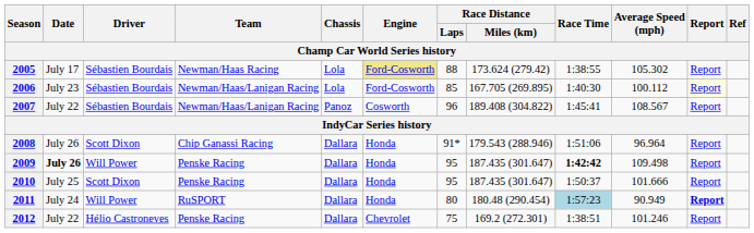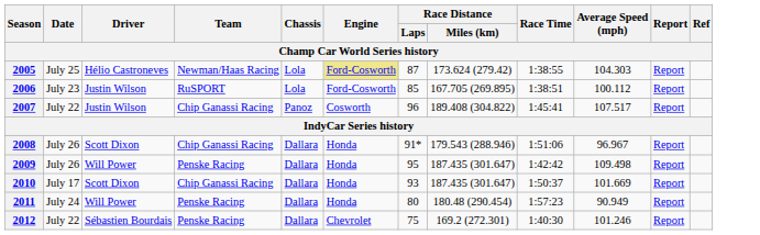 <table class="wikitable" style="font-size: 95%;">
 <tr>
 <th rowspan="2">Season</th>
 <th rowspan="2">Date</th>
 <th rowspan="2">Driver</th>
 <th rowspan="2">Team</th>
 <th rowspan="2">Chassis</th>
 <th rowspan="2">Engine</th>
 <th colspan="2">Race Distance</th>
 <th rowspan="2">Race Time</th>
 <th rowspan="2">Average Speed<br>(mph)</th>
 <th rowspan="2">Report</th>
 <th rowspan="2">Ref</th>
 </tr>
 <tr>
 <th>Laps</th>
 <th>Miles (km)</th>
 </tr>
 <tr>
 <th colspan=12>Champ Car World Series history</th>
 </tr>
 <tr>
 <th><a href='#'>2005</a></th>
-<td>July 17</td>
-<td> <a href='#'>Sébastien Bourdais</a></td>
+<td>July 25</td>
+<td> <a href='#'>Hélio Castroneves</a></td>
 <td><a href='#'>Newman/Haas Racing</a></td>
 <td><a href='#'>Lola</a></td>
 <td style="background: khaki;"><a href='#'>Ford-Cosworth</a></td>
-<td align="center">88</td>
+<td align="center">87</td>
 <td align="center">173.624 (279.42)</td>
 <td align="center">1:38:55</td>
-<td align="center">105.302</td>
+<td align="center">104.303</td>
 <td><a href='#'>Report</a></td>
 <td align="center"></td>
 </tr>
 <tr>
 <th><a href='#'>2006</a></th>
 <td>July 23</td>
-<td> <a href='#'>Sébastien Bourdais</a></td>
-<td><a href='#'>Newman/Haas/Lanigan Racing</a></td>
+<td> <a href='#'>Justin Wilson</a></td>
+<td><a href='#'>RuSPORT</a></td>
 <td><a href='#'>Lola</a></td>
 <td><a href='#'>Ford-Cosworth</a></td>
 <td align="center">85</td>
 <td align="center">167.705 (269.895)</td>
-<td align="center">1:40:30</td>
+<td align="center">1:38:51</td>
 <td align="center">100.112</td>
-<td style="background: lightyellow;"><a href='#'>Report</a></td>
+<td><a href='#'>Report</a></td>
 <td align="center"></td>
 </tr>
 <tr>
 <th><a href='#'>2007</a></th>
 <td>July 22</td>
-<td> <a href='#'>Sébastien Bourdais</a></td>
-<td><a href='#'>Newman/Haas/Lanigan Racing</a></td>
+<td> <a href='#'>Justin Wilson</a></td>
+<td><a href='#'>Chip Ganassi Racing</a></td>
 <td><a href='#'>Panoz</a></td>
 <td><a href='#'>Cosworth</a></td>
 <td align="center">96</td>
 <td align="center">189.408 (304.822)</td>
 <td align="center">1:45:41</td>
-<td align="center">108.567</td>
+<td align="center">107.517</td>
 <td><a href='#'>Report</a></td>
 <td align="center"></td>
 </tr>
 <tr>
 <th colspan=12>IndyCar Series history</th>
 </tr>
 <tr>
 <th><a href='#'>2008</a></th>
 <td>July 26</td>
 <td> <a href='#'>Scott Dixon</a></td>
 <td><a href='#'>Chip Ganassi Racing</a></td>
 <td><a href='#'>Dallara</a></td>
 <td><a href='#'>Honda</a></td>
 <td align="center">91*</td>
 <td align="center">179.543 (288.946)</td>
 <td align="center">1:51:06</td>
-<td align="center">96.964</td>
+<td align="center">96.967</td>
 <td><a href='#'>Report</a></td>
 <td align="center"></td>
 </tr>
 <tr>
 <th><a href='#'>2009</a></th>
-<td><strong>July 26</strong></td>
+<td>July 26</td>
 <td> <a href='#'>Will Power</a></td>
 <td><a href='#'>Penske Racing</a></td>
 <td><a href='#'>Dallara</a></td>
 <td><a href='#'>Honda</a></td>
 <td align="center">95</td>
 <td align="center">187.435 (301.647)</td>
-<td align="center"><strong>1:42:42</strong></td>
+<td align="center">1:42:42</td>
 <td align="center">109.498</td>
 <td><a href='#'>Report</a></td>
 <td align="center"></td>
 </tr>
 <tr>
 <th><a href='#'>2010</a></th>
-<td>July 25</td>
+<td>July 17</td>
 <td> <a href='#'>Scott Dixon</a></td>
-<td><a href='#'>Penske Racing</a></td>
+<td><a href='#'>Chip Ganassi Racing</a></td>
 <td><a href='#'>Dallara</a></td>
 <td><a href='#'>Honda</a></td>
-<td align="center">95</td>
+<td align="center">93</td>
 <td align="center">187.435 (301.647)</td>
 <td align="center">1:50:37</td>
-<td align="center">101.666</td>
+<td align="center">101.669</td>
 <td><a href='#'>Report</a></td>
 <td align="center"></td>
 </tr>
 <tr>
 <th><a href='#'>2011</a></th>
 <td>July 24</td>
 <td> <a href='#'>Will Power</a></td>
-<td><a href='#'>RuSPORT</a></td>
+<td><a href='#'>Penske Racing</a></td>
 <td><a href='#'>Dallara</a></td>
 <td><a href='#'>Honda</a></td>
 <td align="center">80</td>
 <td align="center">180.48 (290.454)</td>
-<td align="center" style="background: lightblue;">1:57:23</td>
+<td align="center">1:57:23</td>
 <td align="center">90.949</td>
-<td><strong><a href='#'>Report</a></strong></td>
+<td><a href='#'>Report</a></td>
 <td align="center"></td>
 </tr>
 <tr>
 <th><a href='#'>2012</a></th>
 <td>July 22</td>
-<td> <a href='#'>Hélio Castroneves</a></td>
+<td> <a href='#'>Sébastien Bourdais</a></td>
 <td><a href='#'>Penske Racing</a></td>
 <td><a href='#'>Dallara</a></td>
 <td><a href='#'>Chevrolet</a></td>
 <td align="center">75</td>
 <td align="center">169.2 (272.301)</td>
-<td align="center">1:38:51</td>
+<td align="center">1:40:30</td>
 <td align="center">101.246</td>
 <td><a href='#'>Report</a></td>
 <td align="center"></td>
 </tr>
 </table>
